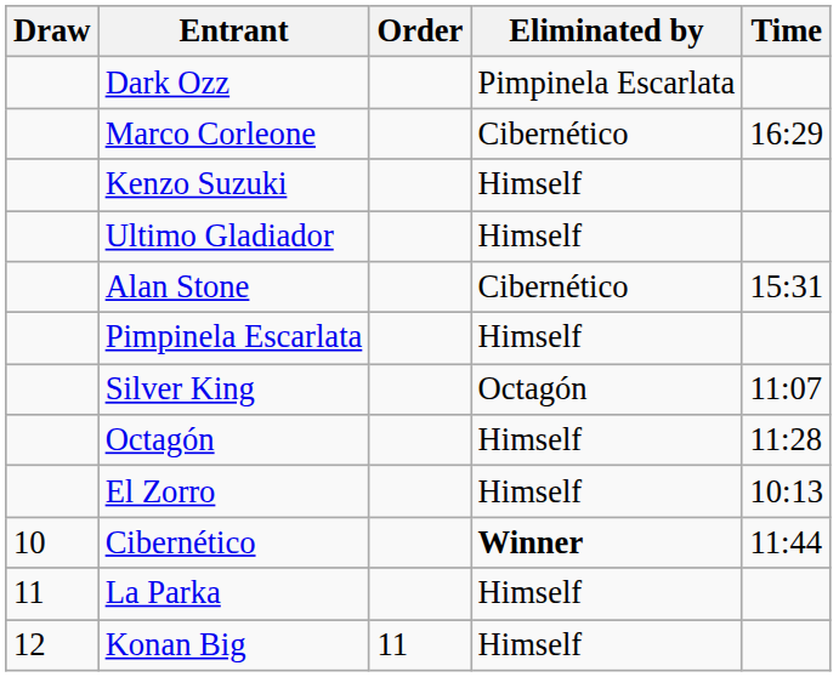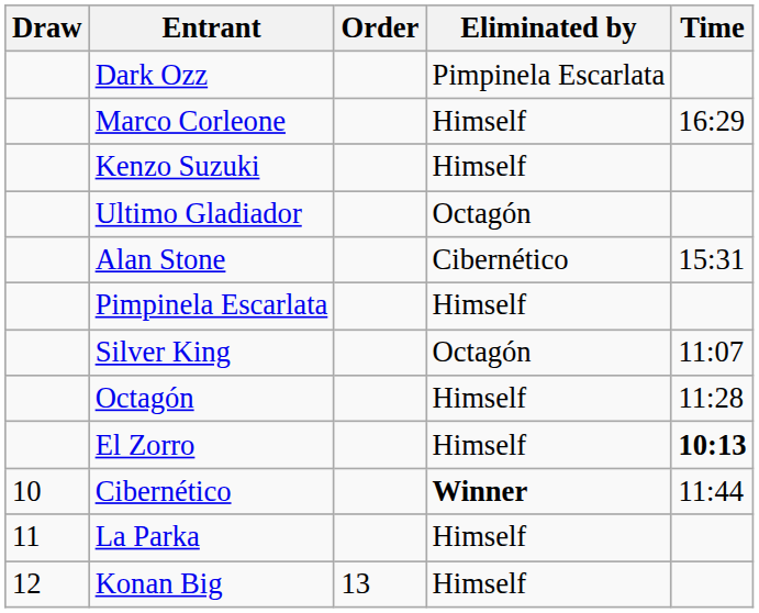 <table class="wikitable sortable">
 <tr>
 <th>Draw</th>
 <th>Entrant</th>
 <th>Order</th>
 <th>Eliminated by</th>
 <th>Time</th>
 </tr>
 <tr>
 <td></td>
 <td><a href='#'>Dark Ozz</a></td>
 <td></td>
 <td>Pimpinela Escarlata</td>
 <td></td>
 </tr>
 <tr>
 <td></td>
 <td><a href='#'>Marco Corleone</a></td>
 <td></td>
-<td>Cibernético</td>
+<td>Himself</td>
 <td>16:29</td>
 </tr>
 <tr>
 <td></td>
 <td><a href='#'>Kenzo Suzuki</a></td>
 <td></td>
 <td>Himself</td>
 <td></td>
 </tr>
 <tr>
 <td></td>
 <td><a href='#'>Ultimo Gladiador</a></td>
 <td></td>
-<td>Himself</td>
+<td>Octagón</td>
 <td></td>
 </tr>
 <tr>
 <td></td>
 <td><a href='#'>Alan Stone</a></td>
 <td></td>
 <td>Cibernético</td>
 <td>15:31</td>
 </tr>
 <tr>
 <td></td>
 <td><a href='#'>Pimpinela Escarlata</a></td>
 <td></td>
 <td>Himself</td>
 <td></td>
 </tr>
 <tr>
 <td></td>
 <td><a href='#'>Silver King</a></td>
 <td></td>
 <td>Octagón</td>
 <td>11:07</td>
 </tr>
 <tr>
 <td></td>
 <td><a href='#'>Octagón</a></td>
 <td></td>
 <td>Himself</td>
 <td>11:28</td>
 </tr>
 <tr>
 <td></td>
 <td><a href='#'>El Zorro</a></td>
 <td></td>
 <td>Himself</td>
-<td>10:13</td>
+<td><strong>10:13</strong></td>
 </tr>
 <tr>
 <td>10</td>
 <td><a href='#'>Cibernético</a></td>
 <td></td>
 <td><strong>Winner</strong></td>
 <td>11:44</td>
 </tr>
 <tr>
 <td>11</td>
 <td><a href='#'>La Parka</a></td>
 <td></td>
 <td>Himself</td>
 <td></td>
 </tr>
 <tr>
 <td>12</td>
 <td><a href='#'>Konan Big</a></td>
-<td>11</td>
+<td>13</td>
 <td>Himself</td>
 <td></td>
 </tr>
 </table>
